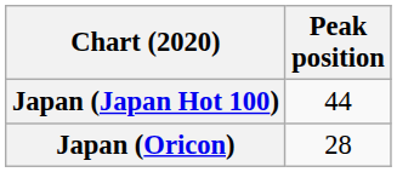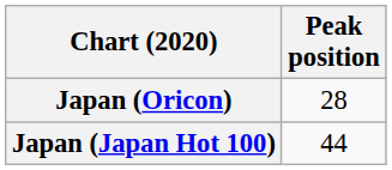 <table class="wikitable sortable plainrowheaders" style="text-align:center">
 <tr>
 <th scope="col">Chart (2020)</th>
 <th scope="col">Peak<br>position</th>
 </tr>
 <tr>
+<th scope="row">Japan (<a href='#'>Oricon</a>)</th>
+<td>28</td>
+</tr>
+<tr>
 <th scope="row">Japan (<a href='#'>Japan Hot 100</a>)</th>
 <td>44</td>
 </tr>
-<tr>
-<th scope="row">Japan (<a href='#'>Oricon</a>)</th>
-<td>28</td>
-</tr>
 </table>
